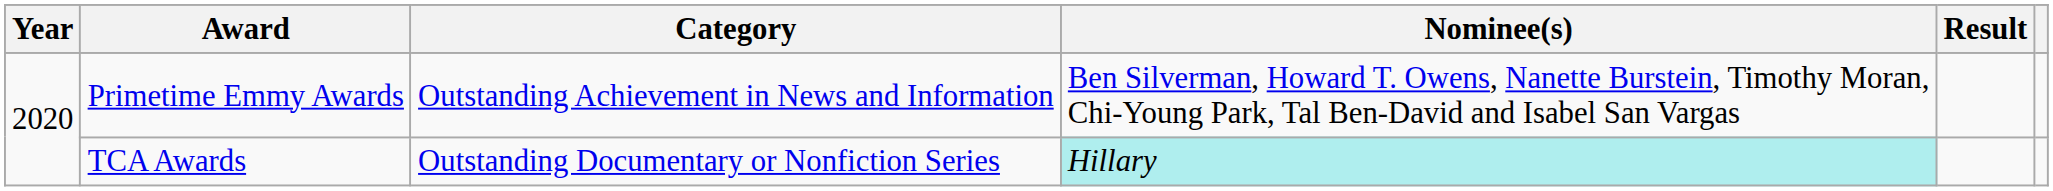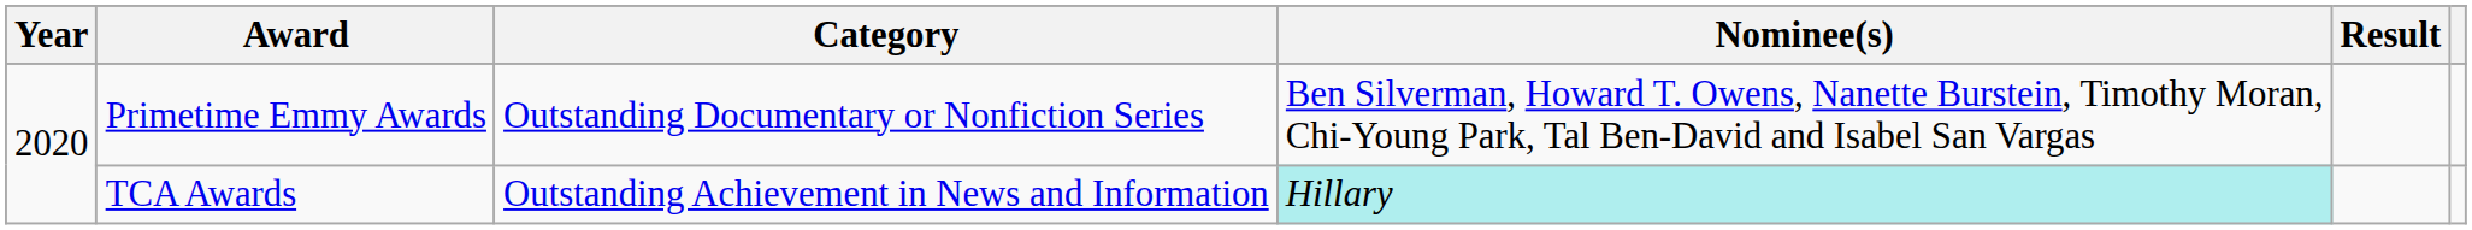 <table class="wikitable">
 <tr>
 <th>Year</th>
 <th>Award</th>
 <th>Category</th>
 <th>Nominee(s)</th>
 <th>Result</th>
 <th></th>
 </tr>
 <tr>
 <td rowspan="2">2020</td>
 <td><a href='#'>Primetime Emmy Awards</a></td>
-<td><a href='#'>Outstanding Achievement in News and Information</a></td>
+<td><a href='#'>Outstanding Documentary or Nonfiction Series</a></td>
 <td><a href='#'>Ben Silverman</a>, <a href='#'>Howard T. Owens</a>, <a href='#'>Nanette Burstein</a>, Timothy Moran, <br> Chi-Young Park, Tal Ben-David and Isabel San Vargas</td>
 <td></td>
 <td align="center"></td>
 </tr>
 <tr>
 <td><a href='#'>TCA Awards</a></td>
-<td><a href='#'>Outstanding Documentary or Nonfiction Series</a></td>
+<td><a href='#'>Outstanding Achievement in News and Information</a></td>
 <td style="background: paleturquoise;"><em>Hillary</em></td>
 <td></td>
 <td align="center"></td>
 </tr>
 </table>
